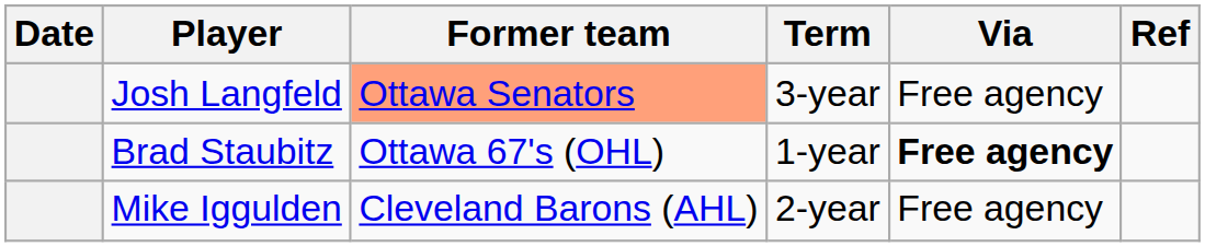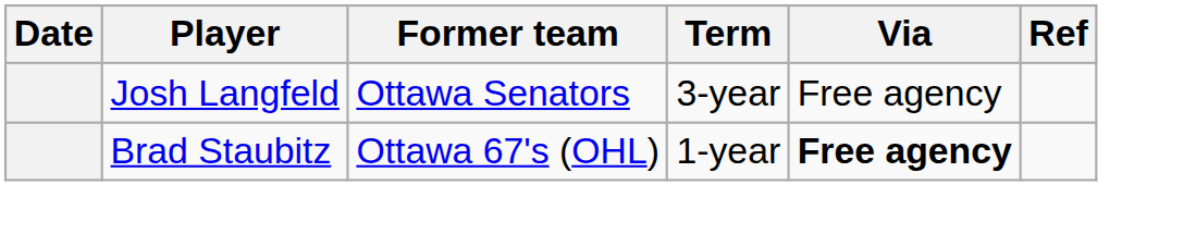 <table class="wikitable plainrowheaders">
 <tr style="background:#ddd; text-align:center;">
 <th>Date</th>
 <th>Player</th>
 <th>Former team</th>
 <th>Term</th>
 <th>Via</th>
 <th>Ref</th>
 </tr>
 <tr>
 <th scope="row"></th>
 <td><a href='#'>Josh Langfeld</a></td>
-<td style="background: lightsalmon;"><a href='#'>Ottawa Senators</a></td>
+<td><a href='#'>Ottawa Senators</a></td>
 <td>3-year</td>
 <td>Free agency</td>
 <td></td>
 </tr>
 <tr>
 <th scope="row"></th>
 <td><a href='#'>Brad Staubitz</a></td>
 <td><a href='#'>Ottawa 67's</a> (<a href='#'>OHL</a>)</td>
 <td>1-year</td>
 <td><strong>Free agency</strong></td>
 <td></td>
 </tr>
-<tr>
-<th scope="row"></th>
-<td><a href='#'>Mike Iggulden</a></td>
-<td><a href='#'>Cleveland Barons</a> (<a href='#'>AHL</a>)</td>
-<td>2-year</td>
-<td>Free agency</td>
-<td></td>
-</tr>
 </table>
